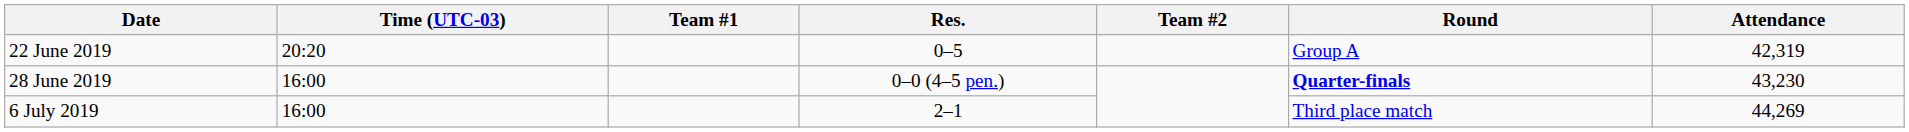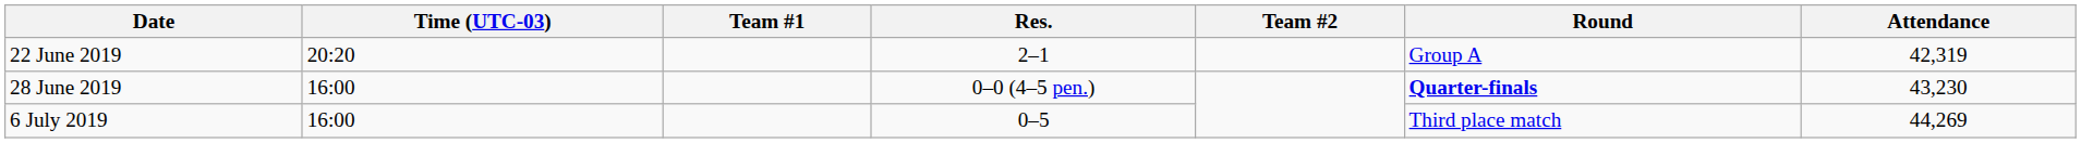 <table class="wikitable"  style="text-align:left; width:100%;">
 <tr>
 <th>Date</th>
 <th>Time (<a href='#'>UTC-03</a>)</th>
 <th>Team #1</th>
 <th>Res.</th>
 <th>Team #2</th>
 <th>Round</th>
 <th>Attendance</th>
 </tr>
 <tr>
 <td>22 June 2019</td>
 <td>20:20</td>
 <td></td>
-<td style="text-align:center;">0–5</td>
+<td style="text-align:center;">2–1</td>
 <td></td>
 <td><a href='#'>Group A</a></td>
 <td style="text-align:center;">42,319</td>
 </tr>
 <tr>
 <td>28 June 2019</td>
 <td>16:00</td>
 <td></td>
 <td style="text-align:center;">0–0 (4–5 <a href='#'>pen.</a>)</td>
 <td rowspan="2"></td>
 <td><strong><a href='#'>Quarter-finals</a></strong></td>
 <td style="text-align:center;">43,230</td>
 </tr>
 <tr>
 <td>6 July 2019</td>
 <td>16:00</td>
 <td></td>
-<td style="text-align:center;">2–1</td>
+<td style="text-align:center;">0–5</td>
 <td><a href='#'>Third place match</a></td>
 <td style="text-align:center;">44,269</td>
 </tr>
 </table>
